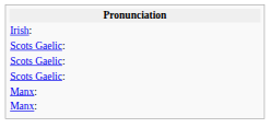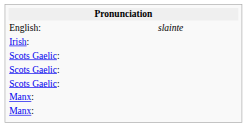 <table class="collapsible infobox" width="360" style="font-size: 90%;">
 <tr>
 <th colspan="3" bgcolor="#efefef">Pronunciation</th>
+</tr>
+<tr>
+<td>English:</td>
+<td><em>slainte</em></td>
+<td> </td>
 </tr>
 <tr>
 <td><a href='#'>Irish</a>:</td>
 <td></td>
 <td></td>
 </tr>
 <tr>
 <td><a href='#'>Scots Gaelic</a>:</td>
 <td></td>
 <td></td>
 </tr>
 <tr>
 <td><a href='#'>Scots Gaelic</a>:</td>
 <td></td>
 <td></td>
 </tr>
 <tr>
 <td><a href='#'>Scots Gaelic</a>:</td>
 <td></td>
 <td></td>
 </tr>
 <tr>
 <td><a href='#'>Manx</a>:</td>
 <td></td>
 <td></td>
 </tr>
 <tr>
 <td><a href='#'>Manx</a>:</td>
 <td></td>
 <td rowspan="2"></td>
 </tr>
 <tr>
 </tr>
 </table>
